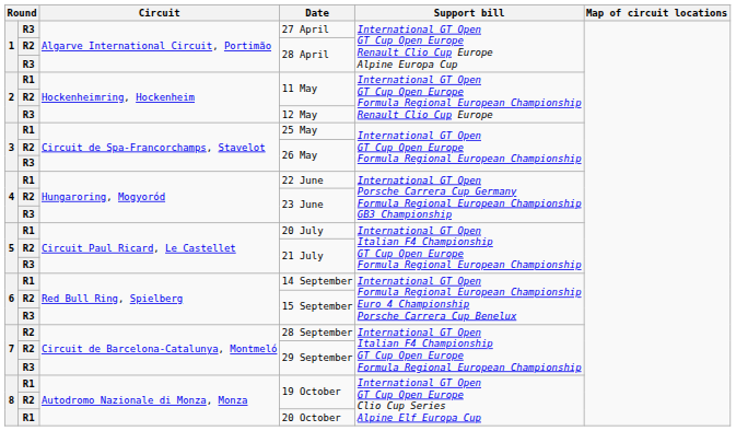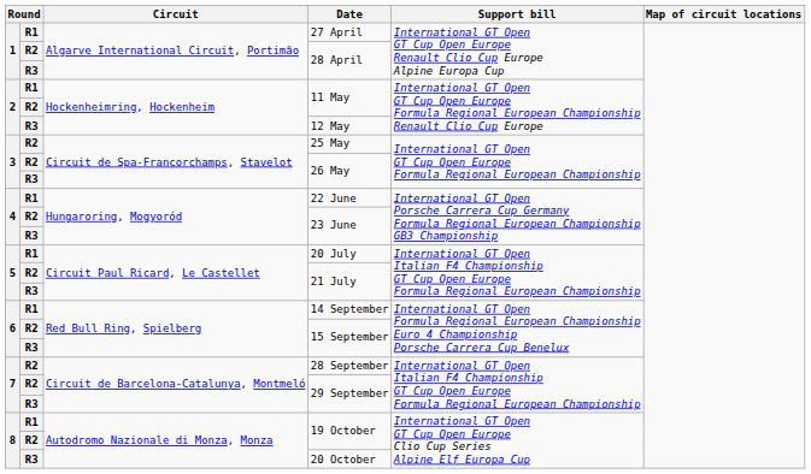 <table class="wikitable" style="font-size: 85%;">
 <tr>
 <th colspan="2">Round</th>
 <th>Circuit</th>
 <th>Date</th>
 <th>Support bill</th>
 <th>Map of circuit locations</th>
 </tr>
 <tr>
 <th rowspan="3">1</th>
-<th>R3</th>
+<th>R1</th>
 <td rowspan="3"> <a href='#'>Algarve International Circuit</a>, <a href='#'>Portimão</a></td>
 <td>27 April</td>
 <td rowspan="3" nowrap><em><a href='#'>International GT Open</a><br><a href='#'>GT Cup Open Europe</a><br><a href='#'>Renault Clio Cup</a> Europe<br>Alpine Europa Cup</em></td>
 <td rowspan="24"></td>
 </tr>
 <tr>
 <th>R2</th>
 <td rowspan="2">28 April</td>
 </tr>
 <tr>
 <th>R3</th>
 </tr>
 <tr>
 <th rowspan="3">2</th>
 <th>R1</th>
 <td rowspan="3"> <a href='#'>Hockenheimring</a>, <a href='#'>Hockenheim</a></td>
 <td rowspan="2">11 May</td>
 <td rowspan="3" nowrap><em><a href='#'>International GT Open</a><br><a href='#'>GT Cup Open Europe</a><br><a href='#'>Formula Regional European Championship</a><br><a href='#'>Renault Clio Cup</a> Europe</em></td>
 </tr>
 <tr>
 <th>R2</th>
 </tr>
 <tr>
 <th>R3</th>
 <td>12 May</td>
 </tr>
 <tr>
 <th rowspan="3">3</th>
-<th>R1</th>
+<th>R2</th>
 <td rowspan="3" nowrap> <a href='#'>Circuit de Spa-Francorchamps</a>, <a href='#'>Stavelot</a></td>
 <td>25 May</td>
 <td rowspan="3"><em><a href='#'>International GT Open</a><br><a href='#'>GT Cup Open Europe</a><br><a href='#'>Formula Regional European Championship</a></em></td>
 </tr>
 <tr>
 <th>R2</th>
 <td rowspan="2">26 May</td>
 </tr>
 <tr>
 <th>R3</th>
 </tr>
 <tr>
 <th rowspan="3">4</th>
 <th>R1</th>
 <td rowspan="3"> <a href='#'>Hungaroring</a>, <a href='#'>Mogyoród</a></td>
 <td>22 June</td>
 <td rowspan="3"><em><a href='#'>International GT Open</a><br><a href='#'>Porsche Carrera Cup Germany</a><br><a href='#'>Formula Regional European Championship</a><br><a href='#'>GB3 Championship</a></em></td>
 </tr>
 <tr>
 <th>R2</th>
 <td rowspan="2">23 June</td>
 </tr>
 <tr>
 <th>R3</th>
 </tr>
 <tr>
 <th rowspan="3">5</th>
 <th>R1</th>
 <td rowspan="3" nowrap> <a href='#'>Circuit Paul Ricard</a>, <a href='#'>Le Castellet</a></td>
 <td>20 July</td>
 <td rowspan="3"><em><a href='#'>International GT Open</a><br><a href='#'>Italian F4 Championship</a><br><a href='#'>GT Cup Open Europe</a><br><a href='#'>Formula Regional European Championship</a></em></td>
 </tr>
 <tr>
 <th>R2</th>
 <td rowspan="2">21 July</td>
 </tr>
 <tr>
 <th>R3</th>
 </tr>
 <tr>
 <th rowspan="3">6</th>
 <th>R1</th>
 <td rowspan="3" nowrap> <a href='#'>Red Bull Ring</a>, <a href='#'>Spielberg</a></td>
 <td>14 September</td>
 <td rowspan="3"><em><a href='#'>International GT Open</a><br><a href='#'>Formula Regional European Championship</a><br><a href='#'>Euro 4 Championship</a><br><a href='#'>Porsche Carrera Cup Benelux</a></em></td>
 </tr>
 <tr>
 <th>R2</th>
 <td rowspan="2">15 September</td>
 </tr>
 <tr>
 <th>R3</th>
 </tr>
 <tr>
 <th rowspan="3">7</th>
 <th>R2</th>
 <td rowspan="3" nowrap> <a href='#'>Circuit de Barcelona-Catalunya</a>, <a href='#'>Montmeló</a></td>
 <td>28 September</td>
 <td rowspan="3"><em><a href='#'>International GT Open</a><br><a href='#'>Italian F4 Championship</a><br><a href='#'>GT Cup Open Europe</a><br><a href='#'>Formula Regional European Championship</a></em></td>
 </tr>
 <tr>
 <th>R2</th>
 <td rowspan="2" nowrap>29 September</td>
 </tr>
 <tr>
 <th>R3</th>
 </tr>
 <tr>
 <th rowspan="3">8</th>
 <th>R1</th>
 <td rowspan="3"> <a href='#'>Autodromo Nazionale di Monza</a>, <a href='#'>Monza</a></td>
 <td rowspan="2">19 October</td>
 <td rowspan="3"><em><a href='#'>International GT Open</a><br><a href='#'>GT Cup Open Europe</a><br>Clio Cup Series<br><a href='#'>Alpine Elf Europa Cup</a></em></td>
 </tr>
 <tr>
 <th>R2</th>
 </tr>
 <tr>
-<th>R1</th>
+<th>R3</th>
 <td>20 October</td>
 </tr>
 </table>
